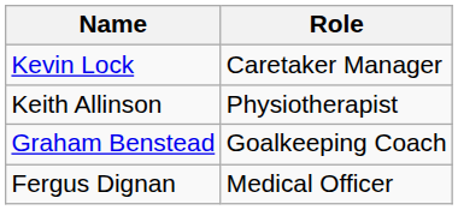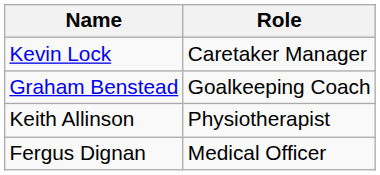 <table class="wikitable">
 <tr>
 <th>Name</th>
 <th>Role</th>
 </tr>
 <tr>
 <td> <a href='#'>Kevin Lock</a></td>
 <td>Caretaker Manager</td>
 </tr>
 <tr>
+<td> <a href='#'>Graham Benstead</a></td>
+<td>Goalkeeping Coach</td>
+</tr>
+<tr>
 <td> Keith Allinson</td>
 <td>Physiotherapist</td>
-</tr>
-<tr>
-<td> <a href='#'>Graham Benstead</a></td>
-<td>Goalkeeping Coach</td>
 </tr>
 <tr>
 <td> Fergus Dignan</td>
 <td>Medical Officer</td>
 </tr>
 </table>
